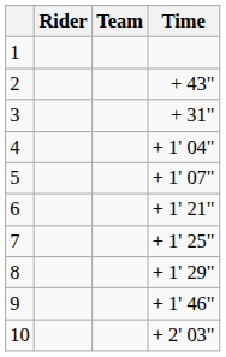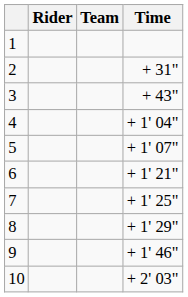 <table class="wikitable">
 <tr>
 <th></th>
 <th>Rider</th>
 <th>Team</th>
 <th>Time</th>
 </tr>
 <tr>
 <td>1</td>
 <td> </td>
 <td></td>
 <td align="right"></td>
 </tr>
 <tr>
 <td>2</td>
 <td></td>
 <td></td>
-<td align="right">+ 43"</td>
+<td align="right">+ 31"</td>
 </tr>
 <tr>
 <td>3</td>
 <td></td>
 <td></td>
-<td align="right">+ 31"</td>
+<td align="right">+ 43"</td>
 </tr>
 <tr>
 <td>4</td>
 <td></td>
 <td></td>
 <td align="right">+ 1' 04"</td>
 </tr>
 <tr>
 <td>5</td>
 <td></td>
 <td></td>
 <td align="right">+ 1' 07"</td>
 </tr>
 <tr>
 <td>6</td>
 <td></td>
 <td></td>
 <td align="right">+ 1' 21"</td>
 </tr>
 <tr>
 <td>7</td>
 <td></td>
 <td></td>
 <td align="right">+ 1' 25"</td>
 </tr>
 <tr>
 <td>8</td>
 <td></td>
 <td></td>
 <td align="right">+ 1' 29"</td>
 </tr>
 <tr>
 <td>9</td>
 <td></td>
 <td></td>
 <td align="right">+ 1' 46"</td>
 </tr>
 <tr>
 <td>10</td>
 <td></td>
 <td></td>
 <td align="right">+ 2' 03"</td>
 </tr>
 </table>
